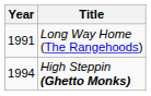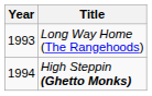 <table class="wikitable" style="text-align:center;">
 <tr>
 <th>Year</th>
 <th>Title</th>
 </tr>
 <tr>
-<td>1991</td>
+<td>1993</td>
 <td style="text-align:left;"><em>Long Way Home</em><br><span>(<a href='#'>The Rangehoods</a>)</span></td>
 </tr>
 <tr>
 <td>1994</td>
 <td style="text-align:left;"><em>High Steppin<strong><br><span>(Ghetto Monks)</span></td>
 </tr>
 </table>
